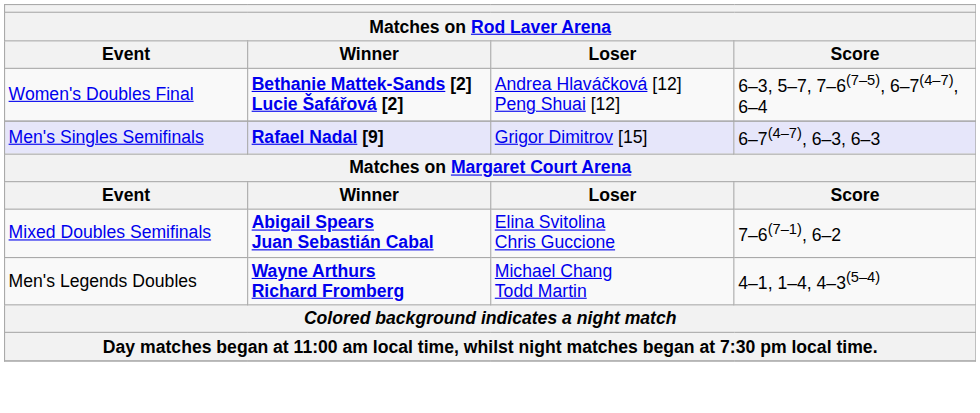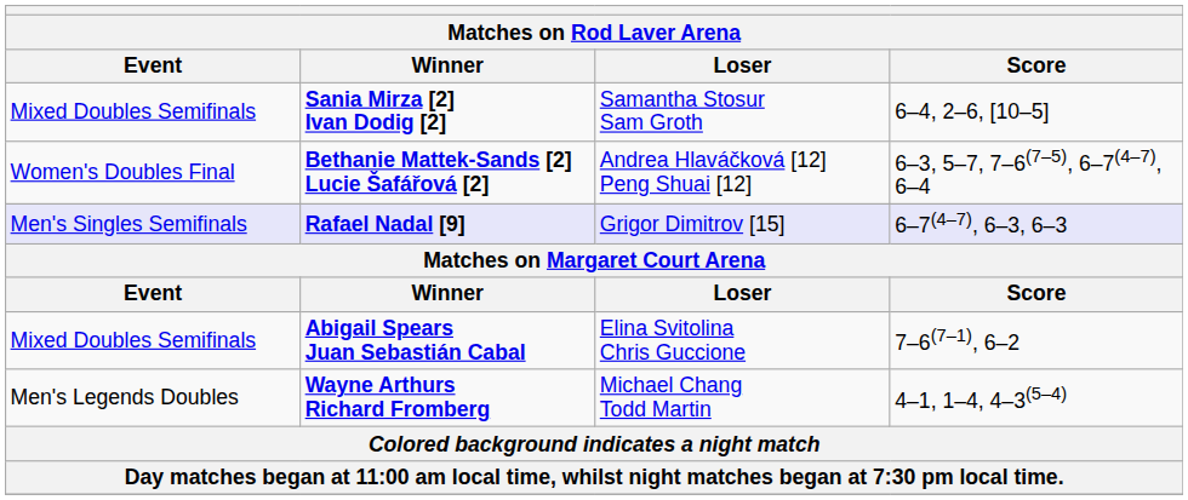 <table class="wikitable collapsible uncollapsed" style="margin:1em auto;">
 <tr>
 <th colspan=4></th>
 </tr>
 <tr>
 <th colspan=4><strong>Matches on <a href='#'>Rod Laver Arena</a></strong></th>
 </tr>
 <tr>
 <th style="width:220px;">Event</th>
 <th style="width:220px;">Winner</th>
 <th style="width:220px;">Loser</th>
 <th style="width:220px;">Score</th>
+</tr>
+<tr>
+<td><a href='#'>Mixed Doubles Semifinals</a></td>
+<td><strong> <a href='#'>Sania Mirza</a> [2]<br>  <a href='#'>Ivan Dodig</a> [2]</strong></td>
+<td> <a href='#'>Samantha Stosur</a> <br>  <a href='#'>Sam Groth</a></td>
+<td>6–4, 2–6, [10–5]</td>
 </tr>
 <tr>
 <td><a href='#'>Women's Doubles Final</a></td>
 <td><strong> <a href='#'>Bethanie Mattek-Sands</a> [2]<br> <a href='#'>Lucie Šafářová</a> [2]</strong></td>
 <td> <a href='#'>Andrea Hlaváčková</a> [12]<br> <a href='#'>Peng Shuai</a> [12]</td>
 <td>6–3, 5–7, 7–6<sup>(7–5)</sup>, 6–7<sup>(4–7)</sup>, 6–4</td>
 </tr>
 <tr>
 </tr>
 <tr bgcolor="lavender">
 <td><a href='#'>Men's Singles Semifinals</a></td>
 <td><strong> <a href='#'>Rafael Nadal</a> [9]</strong></td>
 <td> <a href='#'>Grigor Dimitrov</a> [15]</td>
 <td>6–7<sup>(4–7)</sup>, 6–3, 6–3</td>
 </tr>
 <tr>
 <th colspan=4><strong>Matches on <a href='#'>Margaret Court Arena</a></strong></th>
 </tr>
 <tr>
 <th style="width:220px;">Event</th>
 <th style="width:220px;">Winner</th>
 <th style="width:220px;">Loser</th>
 <th style="width:220px;">Score</th>
 </tr>
 <tr>
 <td><a href='#'>Mixed Doubles Semifinals</a></td>
 <td><strong> <a href='#'>Abigail Spears</a><br> <a href='#'>Juan Sebastián Cabal</a></strong></td>
 <td> <a href='#'>Elina Svitolina</a><br> <a href='#'>Chris Guccione</a></td>
 <td>7–6<sup>(7–1)</sup>, 6–2</td>
 </tr>
 <tr>
 <td>Men's Legends Doubles</td>
 <td><strong> <a href='#'>Wayne Arthurs</a><br> <a href='#'>Richard Fromberg</a></strong></td>
 <td> <a href='#'>Michael Chang</a><br> <a href='#'>Todd Martin</a></td>
 <td>4–1, 1–4, 4–3<sup>(5–4)</sup></td>
 </tr>
 <tr>
 <th colspan=4><em>Colored background indicates a night match</em></th>
 </tr>
 <tr>
 <th colspan=4>Day matches began at 11:00 am local time, whilst night matches began at 7:30 pm local time.</th>
 </tr>
 <tr>
 </tr>
 </table>
